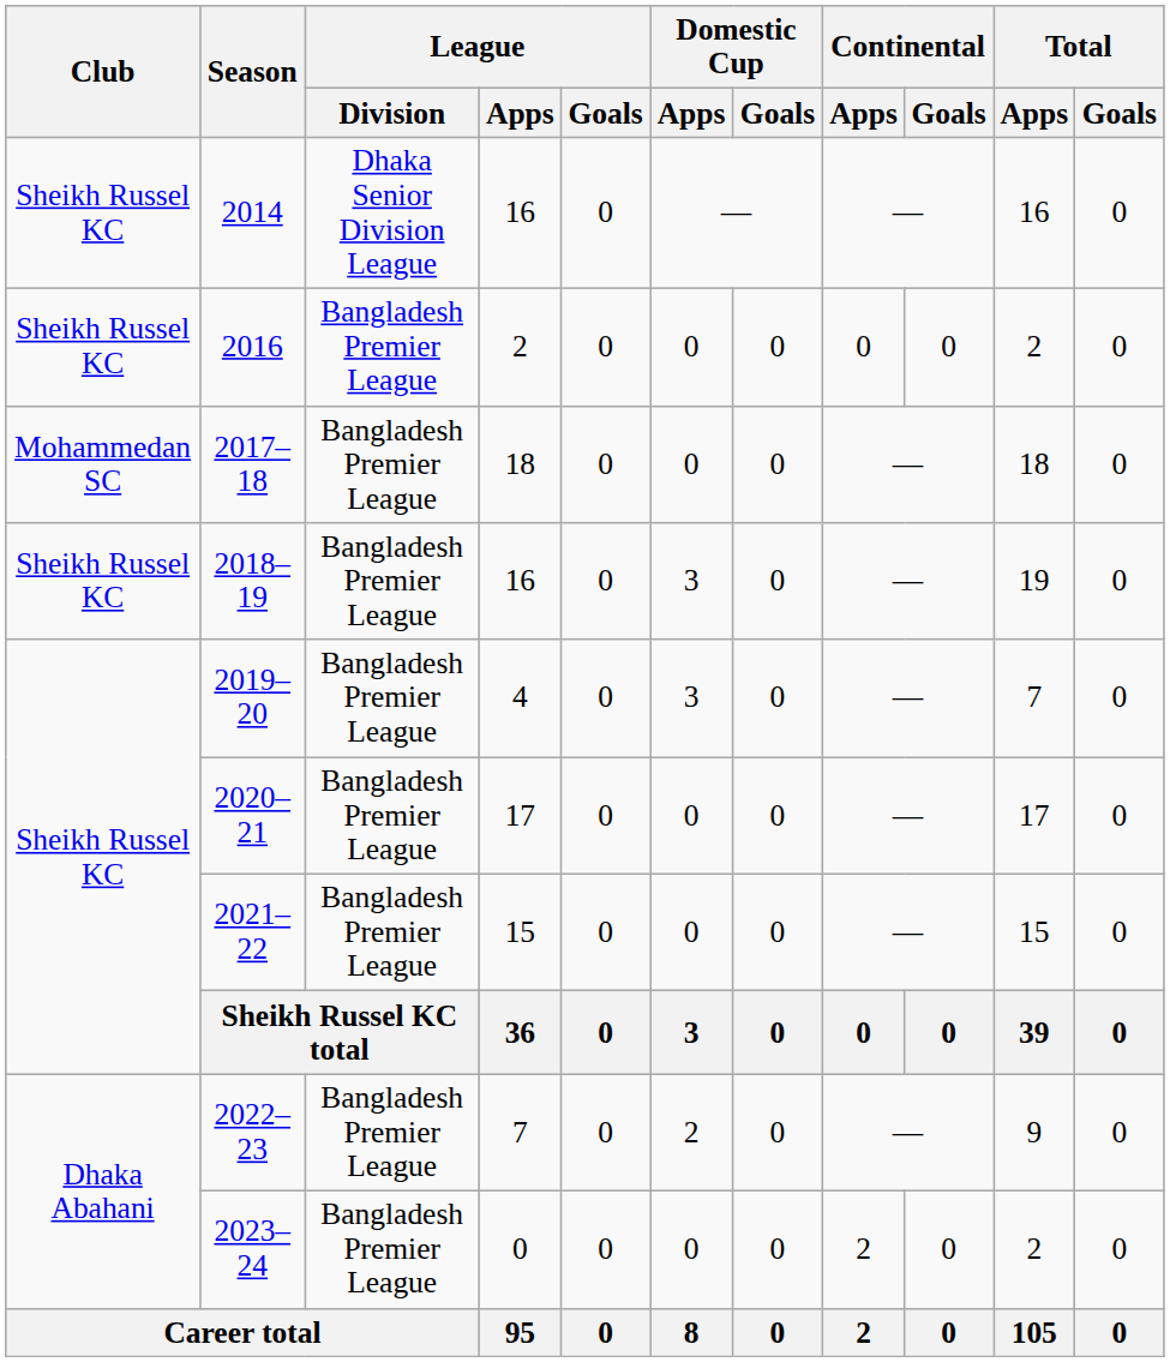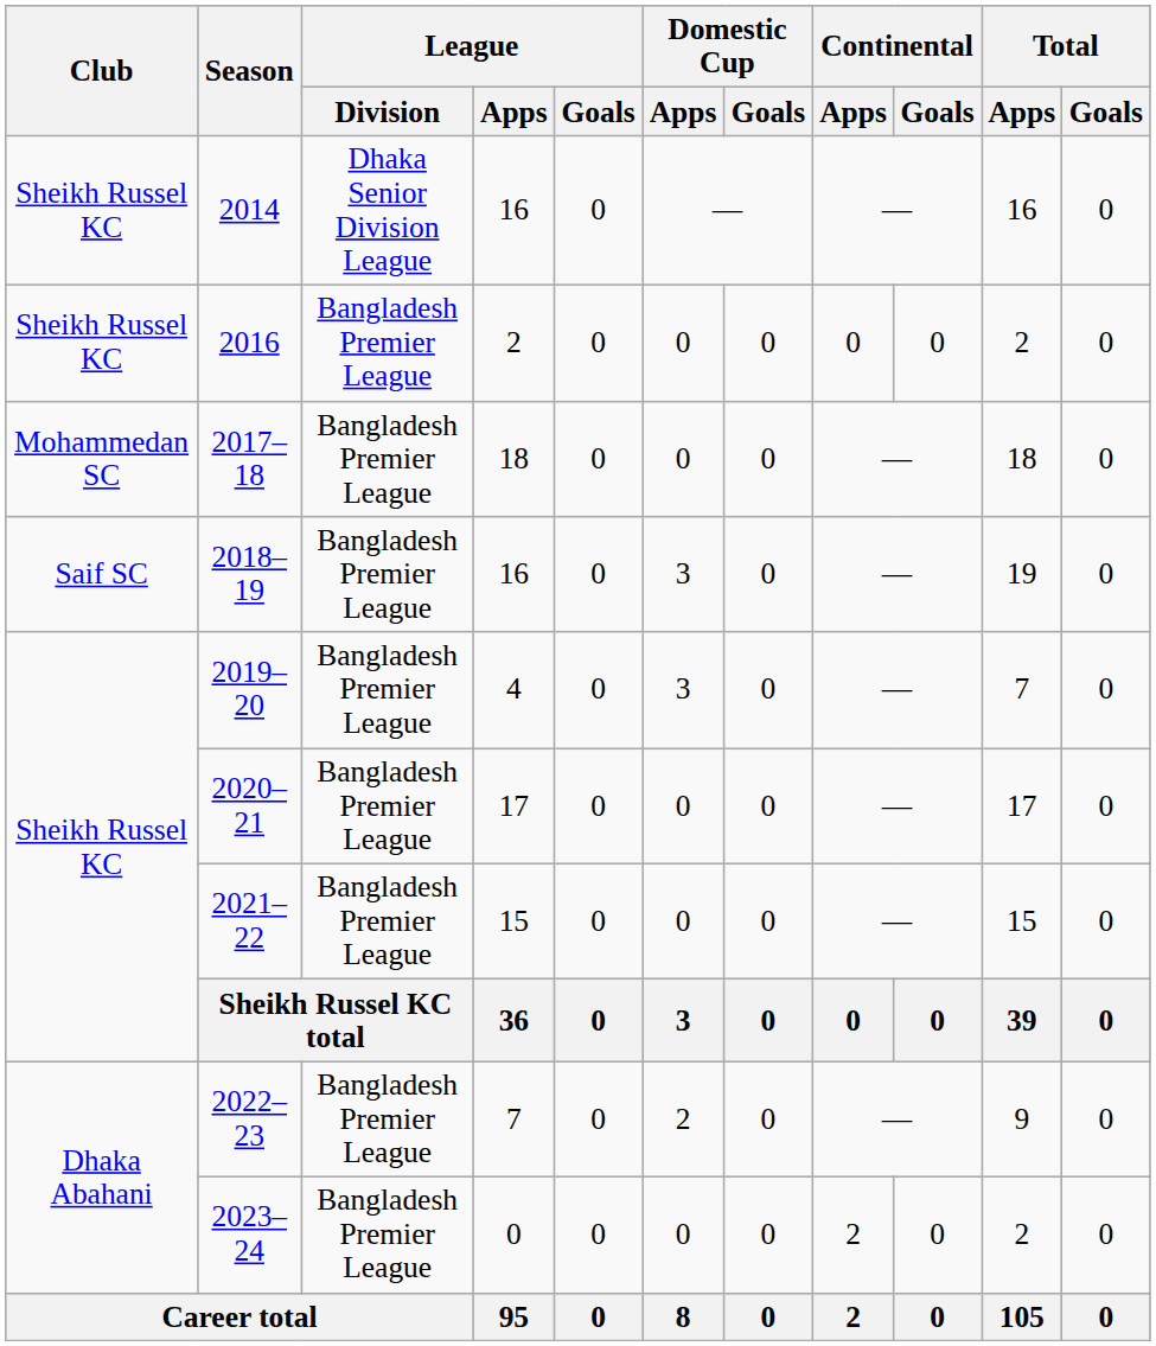 <table class="wikitable" style="text-align:center">
 <tr>
 <th rowspan="2">Club</th>
 <th rowspan="2">Season</th>
 <th colspan="3">League</th>
 <th colspan="2">Domestic Cup</th>
 <th colspan="2">Continental</th>
 <th colspan="2">Total</th>
 </tr>
 <tr>
 <th>Division</th>
 <th>Apps</th>
 <th>Goals</th>
 <th>Apps</th>
 <th>Goals</th>
 <th>Apps</th>
 <th>Goals</th>
 <th>Apps</th>
 <th>Goals</th>
 </tr>
 <tr>
 <td><a href='#'>Sheikh Russel KC</a></td>
 <td><a href='#'>2014</a></td>
 <td><a href='#'>Dhaka Senior Division League</a></td>
 <td>16</td>
 <td>0</td>
 <td colspan="2">—</td>
 <td colspan="2">—</td>
 <td>16</td>
 <td>0</td>
 </tr>
 <tr>
 <td><a href='#'>Sheikh Russel KC</a></td>
 <td><a href='#'>2016</a></td>
 <td><a href='#'>Bangladesh Premier League</a></td>
 <td>2</td>
 <td>0</td>
 <td>0</td>
 <td>0</td>
 <td>0</td>
 <td>0</td>
 <td>2</td>
 <td>0</td>
 </tr>
 <tr>
 <td><a href='#'>Mohammedan SC</a></td>
 <td><a href='#'>2017–18</a></td>
 <td>Bangladesh Premier League</td>
 <td>18</td>
 <td>0</td>
 <td>0</td>
 <td>0</td>
 <td colspan="2">—</td>
 <td>18</td>
 <td>0</td>
 </tr>
 <tr>
-<td><a href='#'>Sheikh Russel KC</a></td>
+<td><a href='#'>Saif SC</a></td>
 <td><a href='#'>2018–19</a></td>
 <td>Bangladesh Premier League</td>
 <td>16</td>
 <td>0</td>
 <td>3</td>
 <td>0</td>
 <td colspan="2">—</td>
 <td>19</td>
 <td>0</td>
 </tr>
 <tr>
 <td rowspan=4><a href='#'>Sheikh Russel KC</a></td>
 <td><a href='#'>2019–20</a></td>
 <td>Bangladesh Premier League</td>
 <td>4</td>
 <td>0</td>
 <td>3</td>
 <td>0</td>
 <td colspan="2">—</td>
 <td>7</td>
 <td>0</td>
 </tr>
 <tr>
 <td><a href='#'>2020–21</a></td>
 <td>Bangladesh Premier League</td>
 <td>17</td>
 <td>0</td>
 <td>0</td>
 <td>0</td>
 <td colspan="2">—</td>
 <td>17</td>
 <td>0</td>
 </tr>
 <tr>
 <td><a href='#'>2021–22</a></td>
 <td>Bangladesh Premier League</td>
 <td>15</td>
 <td>0</td>
 <td>0</td>
 <td>0</td>
 <td colspan="2">—</td>
 <td>15</td>
 <td>0</td>
 </tr>
 <tr>
 <th colspan="2">Sheikh Russel KC total</th>
 <th>36</th>
 <th>0</th>
 <th>3</th>
 <th>0</th>
 <th>0</th>
 <th>0</th>
 <th>39</th>
 <th>0</th>
 </tr>
 <tr>
 <td rowspan=2><a href='#'>Dhaka Abahani</a></td>
 <td><a href='#'>2022–23</a></td>
 <td>Bangladesh Premier League</td>
 <td>7</td>
 <td>0</td>
 <td>2</td>
 <td>0</td>
 <td colspan="2">—</td>
 <td>9</td>
 <td>0</td>
 </tr>
 <tr>
 <td><a href='#'>2023–24</a></td>
 <td>Bangladesh Premier League</td>
 <td>0</td>
 <td>0</td>
 <td>0</td>
 <td>0</td>
 <td>2</td>
 <td>0</td>
 <td>2</td>
 <td>0</td>
 </tr>
 <tr>
 <th colspan="3">Career total</th>
 <th>95</th>
 <th>0</th>
 <th>8</th>
 <th>0</th>
 <th>2</th>
 <th>0</th>
 <th>105</th>
 <th>0</th>
 </tr>
 </table>
